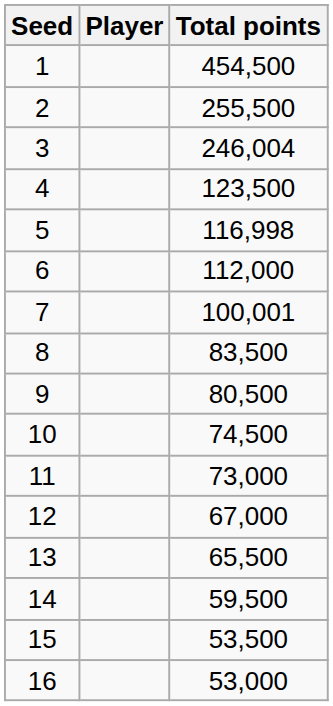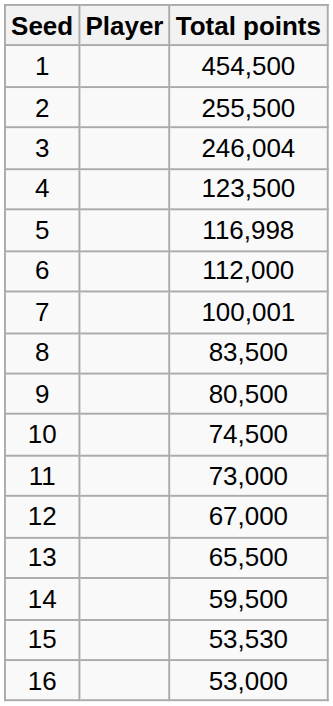 <table class="wikitable" style="font-size: 85%">
 <tr>
 <th>Seed</th>
 <th>Player</th>
 <th>Total points</th>
 </tr>
 <tr>
 <td align="center">1</td>
 <td></td>
 <td align="center">454,500</td>
 </tr>
 <tr>
 <td align="center">2</td>
 <td></td>
 <td align="center">255,500</td>
 </tr>
 <tr>
 <td align="center">3</td>
 <td></td>
 <td align="center">246,004</td>
 </tr>
 <tr>
 <td align="center">4</td>
 <td></td>
 <td align="center">123,500</td>
 </tr>
 <tr>
 <td align="center">5</td>
 <td></td>
 <td align="center">116,998</td>
 </tr>
 <tr>
 <td align="center">6</td>
 <td></td>
 <td align="center">112,000</td>
 </tr>
 <tr>
 <td align="center">7</td>
 <td></td>
 <td align="center">100,001</td>
 </tr>
 <tr>
 <td align="center">8</td>
 <td></td>
 <td align="center">83,500</td>
 </tr>
 <tr>
 <td align="center">9</td>
 <td></td>
 <td align="center">80,500</td>
 </tr>
 <tr>
 <td align="center">10</td>
 <td></td>
 <td align="center">74,500</td>
 </tr>
 <tr>
 <td align="center">11</td>
 <td></td>
 <td align="center">73,000</td>
 </tr>
 <tr>
 <td align="center">12</td>
 <td></td>
 <td align="center">67,000</td>
 </tr>
 <tr>
 <td align="center">13</td>
 <td></td>
 <td align="center">65,500</td>
 </tr>
 <tr>
 <td align="center">14</td>
 <td></td>
 <td align="center">59,500</td>
 </tr>
 <tr>
 <td align="center">15</td>
 <td></td>
-<td align="center">53,500</td>
+<td align="center">53,530</td>
 </tr>
 <tr>
 <td align="center">16</td>
 <td></td>
 <td align="center">53,000</td>
 </tr>
 </table>
